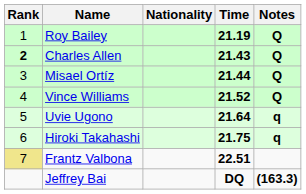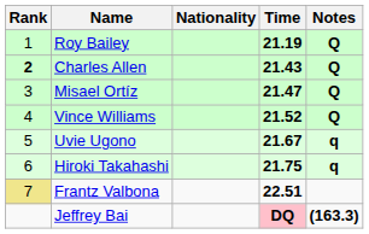 <table class="wikitable sortable" style="text-align:center">
 <tr>
 <th>Rank</th>
 <th>Name</th>
 <th>Nationality</th>
 <th>Time</th>
 <th>Notes</th>
 </tr>
 <tr bgcolor=ccffcc>
 <td>1</td>
 <td align=left><a href='#'>Roy Bailey</a></td>
 <td align=left></td>
 <td><strong>21.19</strong></td>
 <td><strong>Q</strong></td>
 </tr>
 <tr bgcolor=ccffcc>
 <td><strong>2</strong></td>
 <td align=left><a href='#'>Charles Allen</a></td>
 <td align=left></td>
 <td><strong>21.43</strong></td>
 <td><strong>Q</strong></td>
 </tr>
 <tr bgcolor=ccffcc>
 <td>3</td>
 <td align=left><a href='#'>Misael Ortíz</a></td>
 <td align=left></td>
-<td><strong>21.44</strong></td>
+<td><strong>21.47</strong></td>
 <td><strong>Q</strong></td>
 </tr>
 <tr bgcolor=ccffcc>
 <td>4</td>
 <td align=left><a href='#'>Vince Williams</a></td>
 <td align=left></td>
 <td><strong>21.52</strong></td>
 <td><strong>Q</strong></td>
 </tr>
 <tr bgcolor=ddffdd>
 <td>5</td>
 <td align=left><a href='#'>Uvie Ugono</a></td>
 <td align=left></td>
-<td><strong>21.64</strong></td>
+<td><strong>21.67</strong></td>
 <td><strong>q</strong></td>
 </tr>
 <tr bgcolor=ddffdd>
 <td>6</td>
 <td align=left><a href='#'>Hiroki Takahashi</a></td>
 <td align=left></td>
 <td><strong>21.75</strong></td>
 <td><strong>q</strong></td>
 </tr>
 <tr>
 <td style="background: khaki;">7</td>
 <td align=left><a href='#'>Frantz Valbona</a></td>
 <td align=left></td>
 <td><strong>22.51</strong></td>
 <td></td>
 </tr>
 <tr>
 <td></td>
 <td align=left><a href='#'>Jeffrey Bai</a></td>
 <td align=left></td>
-<td><strong>DQ</strong></td>
+<td style="background: pink;"><strong>DQ</strong></td>
 <td><strong>(163.3)</strong></td>
 </tr>
 </table>
